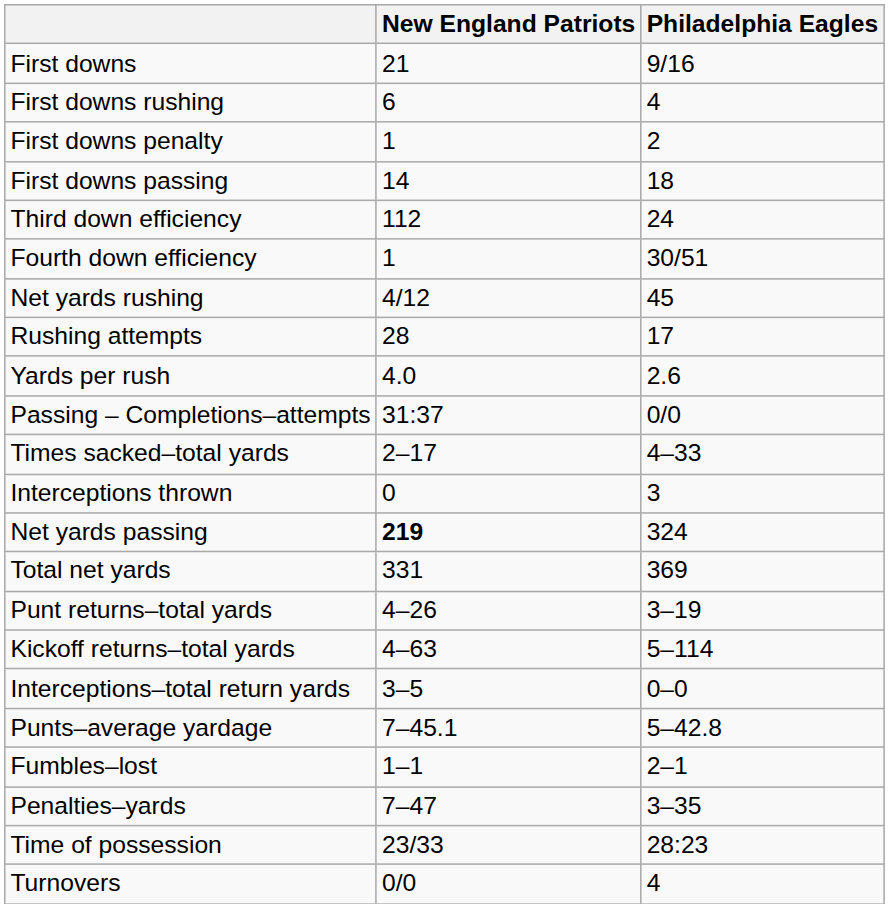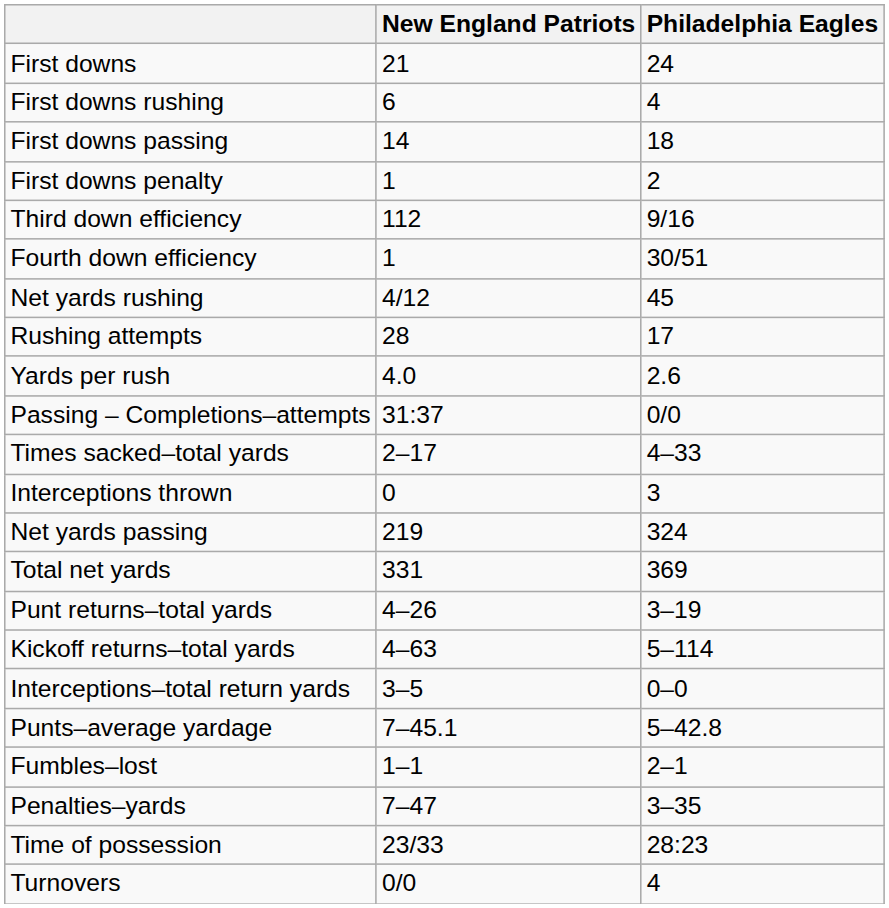 <table class="wikitable">
 <tr>
 <th></th>
 <th><strong>New England Patriots</strong></th>
 <th><strong>Philadelphia Eagles</strong></th>
 </tr>
 <tr>
 <td>First downs</td>
 <td>21</td>
-<td>9/16</td>
+<td>24</td>
 </tr>
 <tr>
 <td>First downs rushing</td>
 <td>6</td>
 <td>4</td>
 </tr>
 <tr>
+<td>First downs passing</td>
+<td>14</td>
+<td>18</td>
+</tr>
+<tr>
 <td>First downs penalty</td>
 <td>1</td>
 <td>2</td>
 </tr>
 <tr>
-<td>First downs passing</td>
-<td>14</td>
-<td>18</td>
-</tr>
-<tr>
 <td>Third down efficiency</td>
 <td>112</td>
-<td>24</td>
+<td>9/16</td>
 </tr>
 <tr>
 <td>Fourth down efficiency</td>
 <td>1</td>
 <td>30/51</td>
 </tr>
 <tr>
 <td>Net yards rushing</td>
 <td>4/12</td>
 <td>45</td>
 </tr>
 <tr>
 <td>Rushing attempts</td>
 <td>28</td>
 <td>17</td>
 </tr>
 <tr>
 <td>Yards per rush</td>
 <td>4.0</td>
 <td>2.6</td>
 </tr>
 <tr>
 <td>Passing – Completions–attempts</td>
 <td>31:37</td>
 <td>0/0</td>
 </tr>
 <tr>
 <td>Times sacked–total yards</td>
 <td>2–17</td>
 <td>4–33</td>
 </tr>
 <tr>
 <td>Interceptions thrown</td>
 <td>0</td>
 <td>3</td>
 </tr>
 <tr>
 <td>Net yards passing</td>
-<td><strong>219</strong></td>
+<td>219</td>
 <td>324</td>
 </tr>
 <tr>
 <td>Total net yards</td>
 <td>331</td>
 <td>369</td>
 </tr>
 <tr>
 <td>Punt returns–total yards</td>
 <td>4–26</td>
 <td>3–19</td>
 </tr>
 <tr>
 <td>Kickoff returns–total yards</td>
 <td>4–63</td>
 <td>5–114</td>
 </tr>
 <tr>
 <td>Interceptions–total return yards</td>
 <td>3–5</td>
 <td>0–0</td>
 </tr>
 <tr>
 <td>Punts–average yardage</td>
 <td>7–45.1</td>
 <td>5–42.8</td>
 </tr>
 <tr>
 <td>Fumbles–lost</td>
 <td>1–1</td>
 <td>2–1</td>
 </tr>
 <tr>
 <td>Penalties–yards</td>
 <td>7–47</td>
 <td>3–35</td>
 </tr>
 <tr>
 <td>Time of possession</td>
 <td>23/33</td>
 <td>28:23</td>
 </tr>
 <tr>
 <td>Turnovers</td>
 <td>0/0</td>
 <td>4</td>
 </tr>
 </table>
